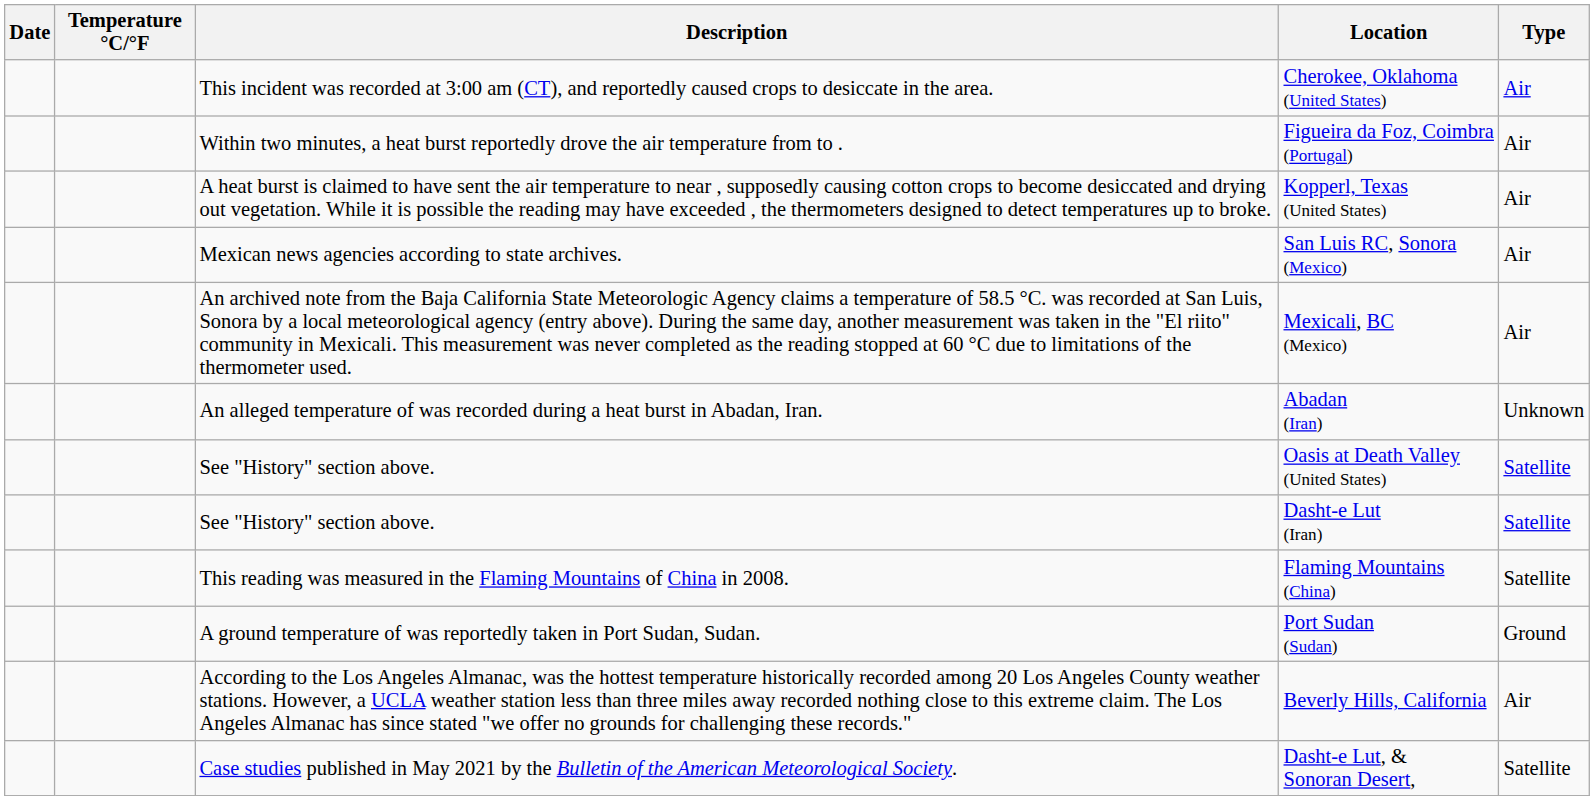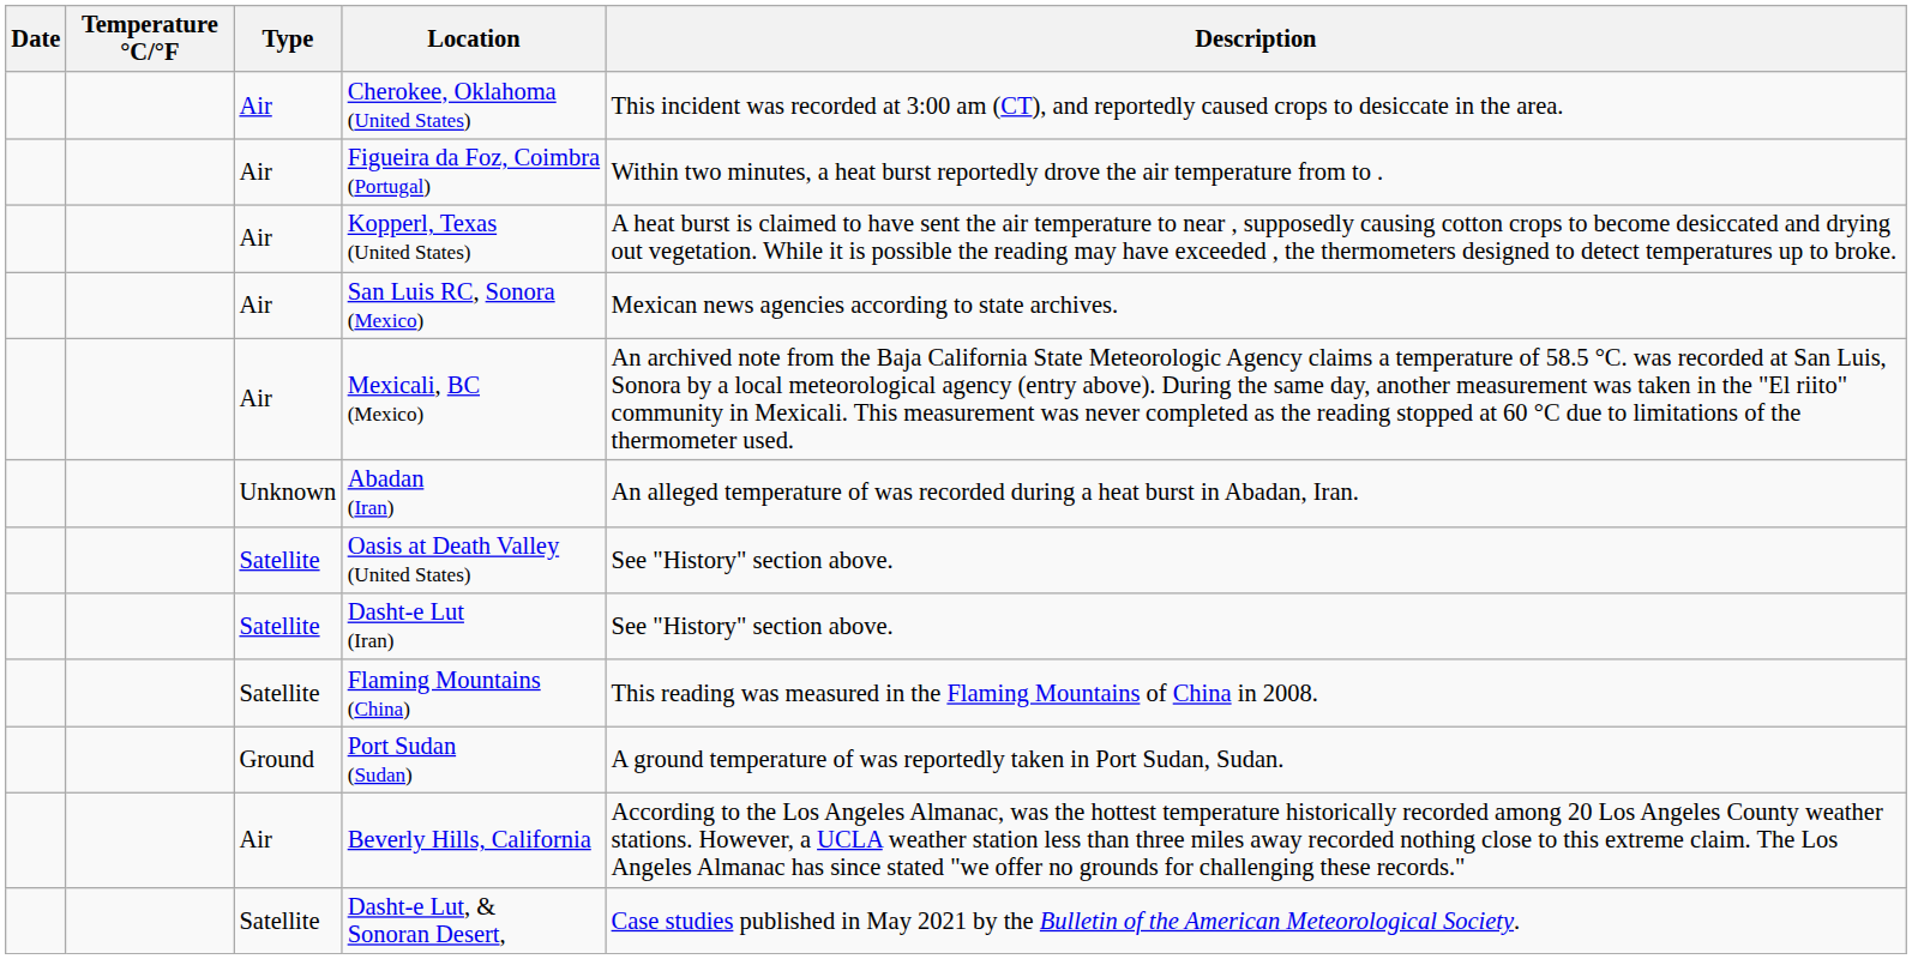 <table class="wikitable sortable" style="width:98%;">
 <tr>
 <th>Date</th>
 <th>Temperature °C/°F</th>
+<th>Type</th>
+<th>Location</th>
 <th>Description</th>
-<th>Location</th>
-<th>Type</th>
 </tr>
 <tr>
 <td></td>
 <td style="text-align: center;"></td>
+<td><a href='#'>Air</a></td>
+<td><a href='#'>Cherokee, Oklahoma</a><br><small>(<a href='#'>United States</a>)</small></td>
 <td>This incident was recorded at 3:00 am (<a href='#'>CT</a>), and reportedly caused crops to desiccate in the area.</td>
-<td><a href='#'>Cherokee, Oklahoma</a><br><small>(<a href='#'>United States</a>)</small></td>
-<td><a href='#'>Air</a></td>
 </tr>
 <tr>
 <td></td>
 <td style="text-align: center;"></td>
+<td>Air</td>
+<td style="white-space:nowrap;"><a href='#'>Figueira da Foz, Coimbra</a><br><small>(<a href='#'>Portugal</a>)</small></td>
 <td>Within two minutes, a heat burst reportedly drove the air temperature from  to .</td>
-<td style="white-space:nowrap;"><a href='#'>Figueira da Foz, Coimbra</a><br><small>(<a href='#'>Portugal</a>)</small></td>
-<td>Air</td>
 </tr>
 <tr>
 <td></td>
 <td style="text-align: center;"></td>
+<td>Air</td>
+<td><a href='#'>Kopperl, Texas</a><br><small>(United States)</small></td>
 <td>A heat burst is claimed to have sent the air temperature to near , supposedly causing cotton crops to become desiccated and drying out vegetation. While it is possible the reading may have exceeded , the thermometers designed to detect temperatures up to  broke.</td>
-<td><a href='#'>Kopperl, Texas</a><br><small>(United States)</small></td>
-<td>Air</td>
 </tr>
 <tr>
 <td></td>
 <td style="text-align: center;"></td>
+<td>Air</td>
+<td><a href='#'>San Luis RC</a>, <a href='#'>Sonora</a><br><small>(<a href='#'>Mexico</a>)</small></td>
 <td>Mexican news agencies according to state archives.</td>
-<td><a href='#'>San Luis RC</a>, <a href='#'>Sonora</a><br><small>(<a href='#'>Mexico</a>)</small></td>
-<td>Air</td>
 </tr>
 <tr>
 <td></td>
 <td style="text-align: center;"></td>
+<td>Air</td>
+<td><a href='#'>Mexicali</a>, <a href='#'>BC</a><br><small>(Mexico)</small></td>
 <td>An archived note from the Baja California State Meteorologic Agency claims a temperature of 58.5 °C. was recorded at San Luis, Sonora by a local meteorological agency (entry above). During the same day, another measurement was taken in the "El riito" community in Mexicali. This measurement was never completed as the reading stopped at 60 °C due to limitations of the thermometer used.</td>
-<td><a href='#'>Mexicali</a>, <a href='#'>BC</a><br><small>(Mexico)</small></td>
-<td>Air</td>
 </tr>
 <tr>
 <td></td>
 <td style="text-align: center; white-space:nowrap;"></td>
+<td>Unknown</td>
+<td><a href='#'>Abadan</a><br><small>(<a href='#'>Iran</a>)</small></td>
 <td>An alleged temperature of  was recorded during a heat burst in Abadan, Iran.</td>
-<td><a href='#'>Abadan</a><br><small>(<a href='#'>Iran</a>)</small></td>
-<td>Unknown</td>
 </tr>
 <tr>
 <td></td>
 <td style="text-align: center;"></td>
+<td><a href='#'>Satellite</a></td>
+<td><a href='#'>Oasis at Death Valley</a><br><small>(United States)</small></td>
 <td>See "History" section above.</td>
-<td><a href='#'>Oasis at Death Valley</a><br><small>(United States)</small></td>
-<td><a href='#'>Satellite</a></td>
 </tr>
 <tr>
 <td></td>
 <td style="text-align: center;"></td>
+<td><a href='#'>Satellite</a></td>
+<td><a href='#'>Dasht-e Lut</a><br><small>(Iran)</small></td>
 <td>See "History" section above.</td>
-<td><a href='#'>Dasht-e Lut</a><br><small>(Iran)</small></td>
-<td><a href='#'>Satellite</a></td>
 </tr>
 <tr>
 <td></td>
 <td style="text-align: center;"></td>
+<td>Satellite</td>
+<td><a href='#'>Flaming Mountains</a><br><small>(<a href='#'>China</a>)</small></td>
 <td>This reading was measured in the <a href='#'>Flaming Mountains</a> of <a href='#'>China</a> in 2008.</td>
-<td><a href='#'>Flaming Mountains</a><br><small>(<a href='#'>China</a>)</small></td>
-<td>Satellite</td>
 </tr>
 <tr>
 <td></td>
 <td style="text-align: center;"></td>
+<td>Ground</td>
+<td><a href='#'>Port Sudan</a><br><small>(<a href='#'>Sudan</a>)</small></td>
 <td>A ground temperature of  was reportedly taken in Port Sudan, Sudan.</td>
-<td><a href='#'>Port Sudan</a><br><small>(<a href='#'>Sudan</a>)</small></td>
-<td>Ground</td>
 </tr>
 <tr>
 <td></td>
 <td style="text-align: center;"></td>
+<td>Air</td>
+<td><a href='#'>Beverly Hills, California</a><br></td>
 <td>According to the Los Angeles Almanac,  was the hottest temperature historically recorded among 20 Los Angeles County weather stations. However, a <a href='#'>UCLA</a> weather station less than three miles away recorded nothing close to this extreme claim. The Los Angeles Almanac has since stated "we offer no grounds for challenging these records."</td>
-<td><a href='#'>Beverly Hills, California</a><br></td>
-<td>Air</td>
 </tr>
 <tr>
 <td></td>
 <td style="text-align: center;"></td>
+<td>Satellite</td>
+<td><a href='#'>Dasht-e Lut</a>,  &<br> <a href='#'>Sonoran Desert</a>, </td>
 <td><a href='#'>Case studies</a> published in May 2021 by the <em><a href='#'>Bulletin of the American Meteorological Society</a></em>.</td>
-<td><a href='#'>Dasht-e Lut</a>,  &<br> <a href='#'>Sonoran Desert</a>, </td>
-<td>Satellite</td>
 </tr>
 </table>
